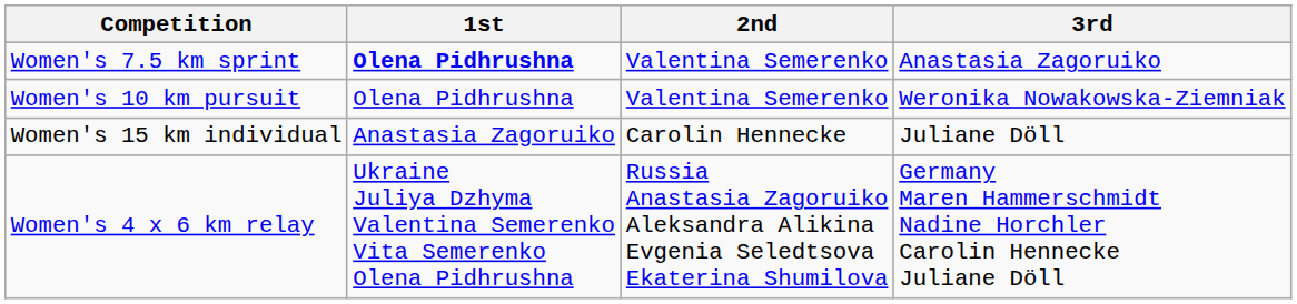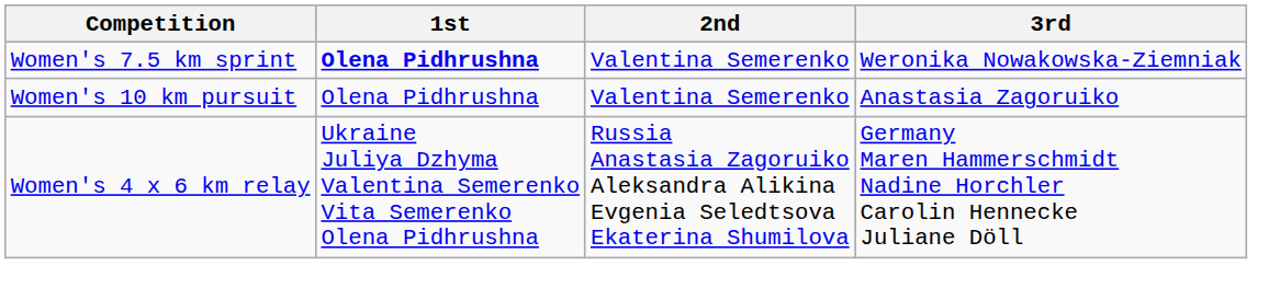 <table class="wikitable">
 <tr>
 <th>Competition</th>
 <th>1st</th>
 <th>2nd</th>
 <th>3rd</th>
 </tr>
 <tr>
 <td><a href='#'>Women's 7.5 km sprint</a></td>
 <td><strong> <a href='#'>Olena Pidhrushna</a></strong></td>
 <td> <a href='#'>Valentina Semerenko</a></td>
-<td> <a href='#'>Anastasia Zagoruiko</a></td>
+<td> <a href='#'>Weronika Nowakowska-Ziemniak</a></td>
 </tr>
 <tr>
 <td><a href='#'>Women's 10 km pursuit</a></td>
 <td> <a href='#'>Olena Pidhrushna</a></td>
 <td> <a href='#'>Valentina Semerenko</a></td>
-<td> <a href='#'>Weronika Nowakowska-Ziemniak</a></td>
-</tr>
-<tr>
-<td>Women's 15 km individual</td>
 <td> <a href='#'>Anastasia Zagoruiko</a></td>
-<td> Carolin Hennecke</td>
-<td> Juliane Döll</td>
 </tr>
 <tr>
 <td><a href='#'>Women's 4 x 6 km relay</a></td>
 <td> <a href='#'>Ukraine</a><br><a href='#'>Juliya Dzhyma</a><br><a href='#'>Valentina Semerenko</a><br><a href='#'>Vita Semerenko</a><br><a href='#'>Olena Pidhrushna</a></td>
 <td> <a href='#'>Russia</a><br><a href='#'>Anastasia Zagoruiko</a><br>Aleksandra Alikina<br>Evgenia Seledtsova<br><a href='#'>Ekaterina Shumilova</a></td>
 <td> <a href='#'>Germany</a><br><a href='#'>Maren Hammerschmidt</a><br><a href='#'>Nadine Horchler</a><br>Carolin Hennecke<br>Juliane Döll</td>
 </tr>
 </table>
